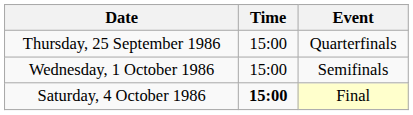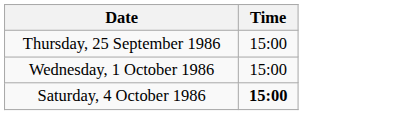 <table class = "wikitable" style="text-align:center;">
 <tr>
 <th width=220>Date</th>
 <th width=50>Time</th>
-<th width=100>Event</th>
 </tr>
 <tr>
 <td>Thursday, 25 September 1986</td>
 <td>15:00</td>
-<td>Quarterfinals</td>
 </tr>
 <tr>
 <td>Wednesday, 1 October 1986</td>
 <td>15:00</td>
-<td>Semifinals</td>
 </tr>
 <tr>
 <td>Saturday, 4 October 1986</td>
 <td><strong>15:00</strong></td>
-<td bgcolor=ffffcc>Final</td>
 </tr>
 </table>
